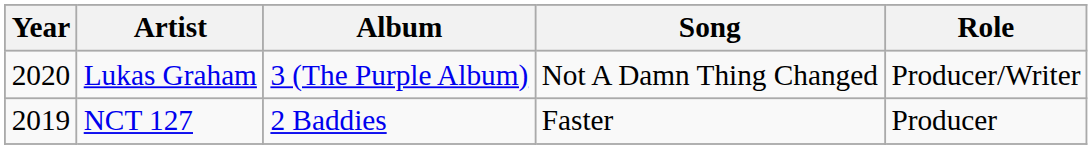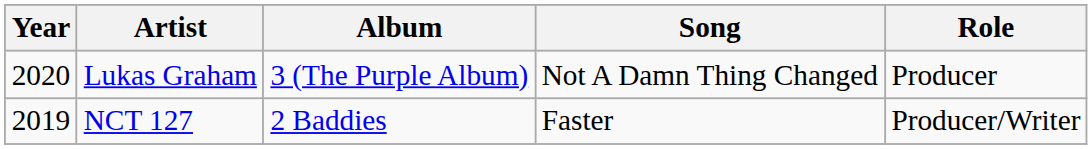 <table class="wikitable">
 <tr>
 <th>Year</th>
 <th>Artist</th>
 <th>Album</th>
 <th>Song</th>
 <th>Role</th>
 </tr>
 <tr>
 <td>2020</td>
 <td><a href='#'>Lukas Graham</a></td>
 <td><a href='#'>3 (The Purple Album)</a></td>
 <td>Not A Damn Thing Changed</td>
-<td>Producer/Writer</td>
+<td>Producer</td>
 </tr>
 <tr>
 <td>2019</td>
 <td><a href='#'>NCT 127</a></td>
 <td><a href='#'>2 Baddies</a></td>
 <td>Faster</td>
-<td>Producer</td>
+<td>Producer/Writer</td>
 </tr>
 </table>
